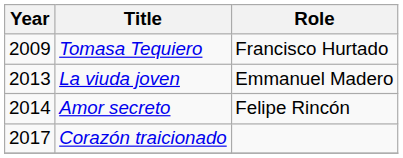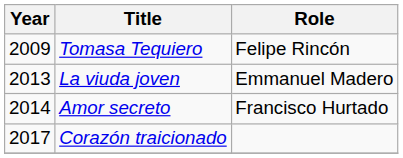 <table class="wikitable sortable">
 <tr>
 <th>Year</th>
 <th>Title</th>
 <th>Role</th>
 </tr>
 <tr>
 <td>2009</td>
 <td><em><a href='#'>Tomasa Tequiero</a></em></td>
-<td>Francisco Hurtado</td>
+<td>Felipe Rincón</td>
 </tr>
 <tr>
 <td>2013</td>
 <td><em><a href='#'>La viuda joven</a></em></td>
 <td>Emmanuel Madero</td>
 </tr>
 <tr>
 <td>2014</td>
 <td><em><a href='#'>Amor secreto</a></em></td>
-<td>Felipe Rincón</td>
+<td>Francisco Hurtado</td>
 </tr>
 <tr>
 <td>2017</td>
 <td><em><a href='#'>Corazón traicionado</a></em></td>
 <td></td>
 </tr>
 <tr>
 </tr>
 </table>
